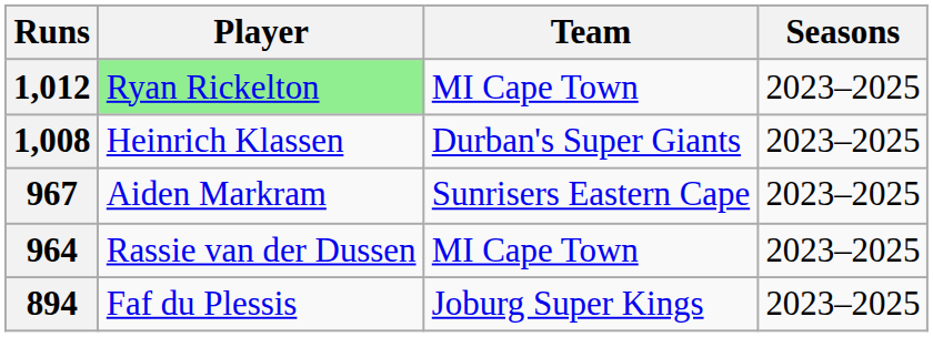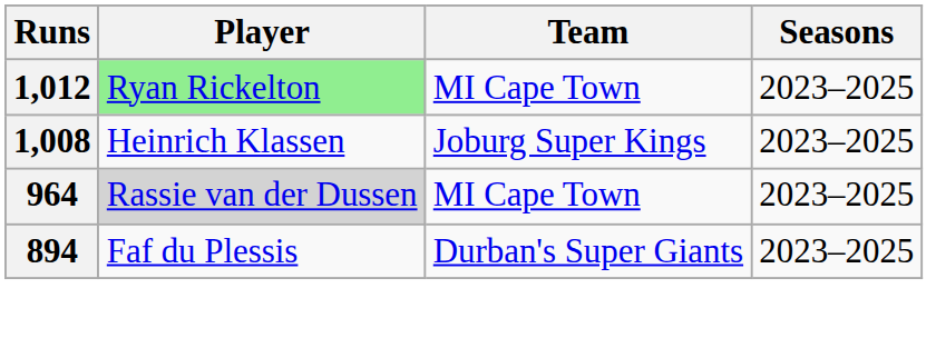 <table class="wikitable">
 <tr>
 <th>Runs</th>
 <th>Player</th>
 <th>Team</th>
 <th>Seasons</th>
 </tr>
 <tr>
 <th>1,012</th>
 <td style="background: lightgreen;"><a href='#'>Ryan Rickelton</a></td>
 <td><a href='#'>MI Cape Town</a></td>
 <td>2023–2025</td>
 </tr>
 <tr>
 <th>1,008</th>
 <td><a href='#'>Heinrich Klassen</a></td>
-<td><a href='#'>Durban's Super Giants</a></td>
-<td>2023–2025</td>
-</tr>
-<tr>
-<th>967</th>
-<td><a href='#'>Aiden Markram</a></td>
-<td><a href='#'>Sunrisers Eastern Cape</a></td>
+<td><a href='#'>Joburg Super Kings</a></td>
 <td>2023–2025</td>
 </tr>
 <tr>
 <th>964</th>
-<td><a href='#'>Rassie van der Dussen</a></td>
+<td style="background: lightgrey;"><a href='#'>Rassie van der Dussen</a></td>
 <td><a href='#'>MI Cape Town</a></td>
 <td>2023–2025</td>
 </tr>
 <tr>
 <th>894</th>
 <td><a href='#'>Faf du Plessis</a></td>
-<td><a href='#'>Joburg Super Kings</a></td>
+<td><a href='#'>Durban's Super Giants</a></td>
 <td>2023–2025</td>
 </tr>
 </table>
